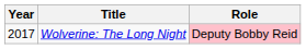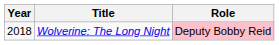 <table class="wikitable sortable">
 <tr>
 <th>Year</th>
 <th>Title</th>
 <th>Role</th>
 </tr>
 <tr>
-<td>2017</td>
+<td>2018</td>
 <td><em><a href='#'>Wolverine: The Long Night</a></em></td>
 <td style="background: pink;">Deputy Bobby Reid</td>
 </tr>
 </table>
